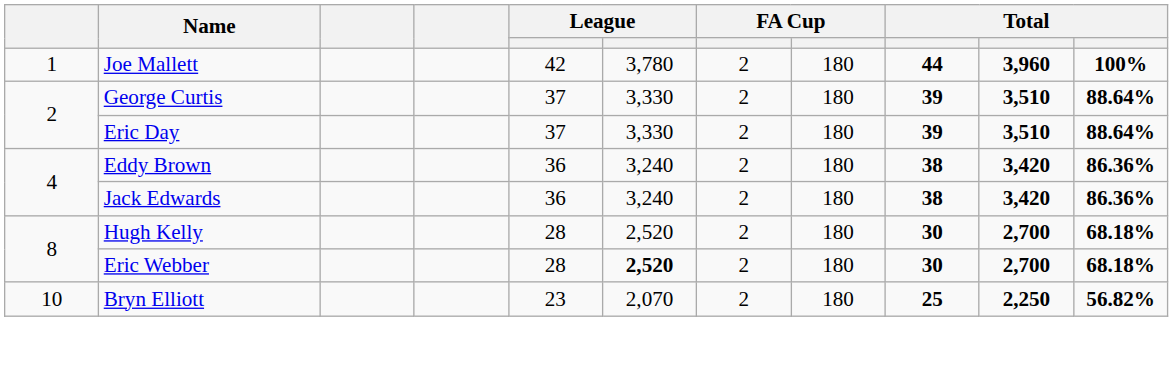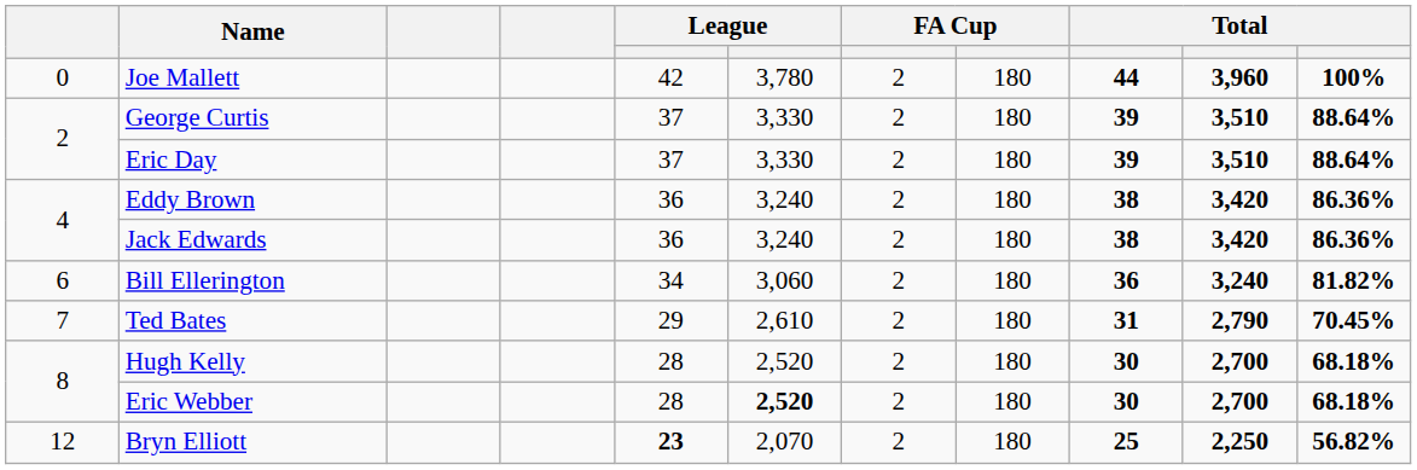 <table class="wikitable plainrowheaders" style="text-align:center;">
 <tr>
 <th scope="col" rowspan="2" style="width:4em;"></th>
 <th scope="col" rowspan="2" style="width:10em;">Name</th>
 <th scope="col" rowspan="2" style="width:4em;"></th>
 <th scope="col" rowspan="2" style="width:4em;"></th>
 <th scope="col" colspan="2">League</th>
 <th scope="col" colspan="2">FA Cup</th>
 <th scope="col" colspan="3">Total</th>
 </tr>
 <tr>
 <th scope="col" style="width:4em;"></th>
 <th scope="col" style="width:4em;"></th>
 <th scope="col" style="width:4em;"></th>
 <th scope="col" style="width:4em;"></th>
 <th scope="col" style="width:4em;"></th>
 <th scope="col" style="width:4em;"></th>
 <th scope="col" style="width:4em;"></th>
 </tr>
 <tr>
-<td>1</td>
+<td>0</td>
 <td align="left"><a href='#'>Joe Mallett</a></td>
 <td></td>
 <td></td>
 <td>42</td>
 <td>3,780</td>
 <td>2</td>
 <td>180</td>
 <td><strong>44</strong></td>
 <td><strong>3,960</strong></td>
 <td><strong>100%</strong></td>
 </tr>
 <tr>
 <td rowspan="2">2</td>
 <td align="left"><a href='#'>George Curtis</a></td>
 <td></td>
 <td></td>
 <td>37</td>
 <td>3,330</td>
 <td>2</td>
 <td>180</td>
 <td><strong>39</strong></td>
 <td><strong>3,510</strong></td>
 <td><strong>88.64%</strong></td>
 </tr>
 <tr>
 <td align="left"><a href='#'>Eric Day</a></td>
 <td></td>
 <td></td>
 <td>37</td>
 <td>3,330</td>
 <td>2</td>
 <td>180</td>
 <td><strong>39</strong></td>
 <td><strong>3,510</strong></td>
 <td><strong>88.64%</strong></td>
 </tr>
 <tr>
 <td rowspan="2">4</td>
 <td align="left"><a href='#'>Eddy Brown</a></td>
 <td></td>
 <td></td>
 <td>36</td>
 <td>3,240</td>
 <td>2</td>
 <td>180</td>
 <td><strong>38</strong></td>
 <td><strong>3,420</strong></td>
 <td><strong>86.36%</strong></td>
 </tr>
 <tr>
 <td align="left"><a href='#'>Jack Edwards</a></td>
 <td></td>
 <td></td>
 <td>36</td>
 <td>3,240</td>
 <td>2</td>
 <td>180</td>
 <td><strong>38</strong></td>
 <td><strong>3,420</strong></td>
 <td><strong>86.36%</strong></td>
 </tr>
 <tr>
+<td>6</td>
+<td align="left"><a href='#'>Bill Ellerington</a></td>
+<td></td>
+<td></td>
+<td>34</td>
+<td>3,060</td>
+<td>2</td>
+<td>180</td>
+<td><strong>36</strong></td>
+<td><strong>3,240</strong></td>
+<td><strong>81.82%</strong></td>
+</tr>
+<tr>
+<td>7</td>
+<td align="left"><a href='#'>Ted Bates</a></td>
+<td></td>
+<td></td>
+<td>29</td>
+<td>2,610</td>
+<td>2</td>
+<td>180</td>
+<td><strong>31</strong></td>
+<td><strong>2,790</strong></td>
+<td><strong>70.45%</strong></td>
+</tr>
+<tr>
 <td rowspan="2">8</td>
 <td align="left"><a href='#'>Hugh Kelly</a></td>
 <td></td>
 <td></td>
 <td>28</td>
 <td>2,520</td>
 <td>2</td>
 <td>180</td>
 <td><strong>30</strong></td>
 <td><strong>2,700</strong></td>
 <td><strong>68.18%</strong></td>
 </tr>
 <tr>
 <td align="left"><a href='#'>Eric Webber</a></td>
 <td></td>
 <td></td>
 <td>28</td>
 <td><strong>2,520</strong></td>
 <td>2</td>
 <td>180</td>
 <td><strong>30</strong></td>
 <td><strong>2,700</strong></td>
 <td><strong>68.18%</strong></td>
 </tr>
 <tr>
-<td>10</td>
+<td>12</td>
 <td align="left"><a href='#'>Bryn Elliott</a></td>
 <td></td>
 <td></td>
-<td>23</td>
+<td><strong>23</strong></td>
 <td>2,070</td>
 <td>2</td>
 <td>180</td>
 <td><strong>25</strong></td>
 <td><strong>2,250</strong></td>
 <td><strong>56.82%</strong></td>
 </tr>
 </table>
